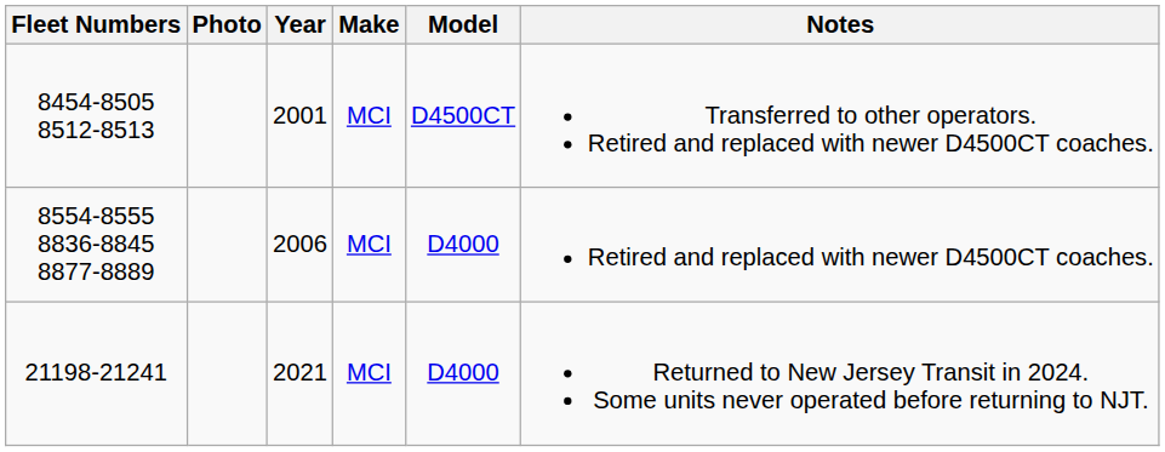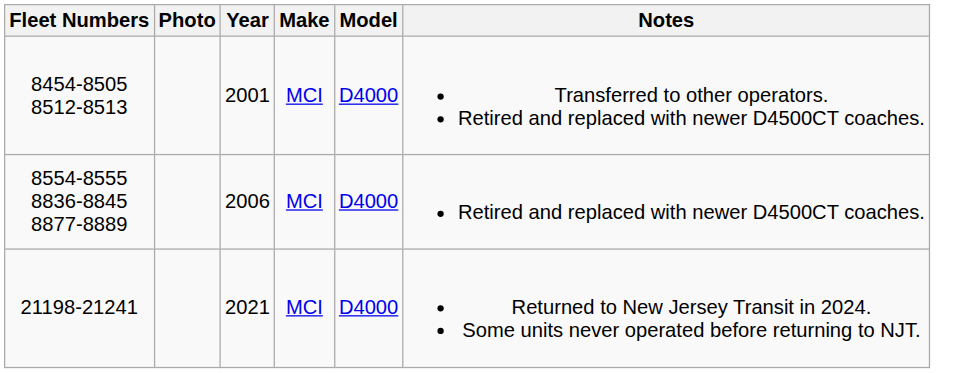 <table class="wikitable">
 <tr>
 <th>Fleet Numbers</th>
 <th>Photo</th>
 <th>Year</th>
 <th>Make</th>
 <th>Model</th>
 <th>Notes</th>
 </tr>
 <tr align="center">
 <td>8454-8505<br>8512-8513</td>
 <td></td>
 <td>2001</td>
 <td><a href='#'>MCI</a></td>
-<td><a href='#'>D4500CT</a></td>
+<td><a href='#'>D4000</a></td>
 <td><br><ul><li>Transferred to other operators.</li><li>Retired and replaced with newer D4500CT coaches.</li></ul></td>
 </tr>
 <tr align="center">
 <td>8554-8555<br>8836-8845<br>8877-8889</td>
 <td></td>
 <td>2006</td>
 <td><a href='#'>MCI</a></td>
 <td><a href='#'>D4000</a></td>
 <td><br><ul><li>Retired and replaced with newer D4500CT coaches.</li></ul></td>
 </tr>
 <tr align="center">
 <td>21198-21241</td>
 <td></td>
 <td>2021</td>
 <td><a href='#'>MCI</a></td>
 <td><a href='#'>D4000</a></td>
 <td><br><ul><li>Returned to New Jersey Transit in 2024.</li><li>Some units never operated before returning to NJT.</li></ul></td>
 </tr>
 </table>
